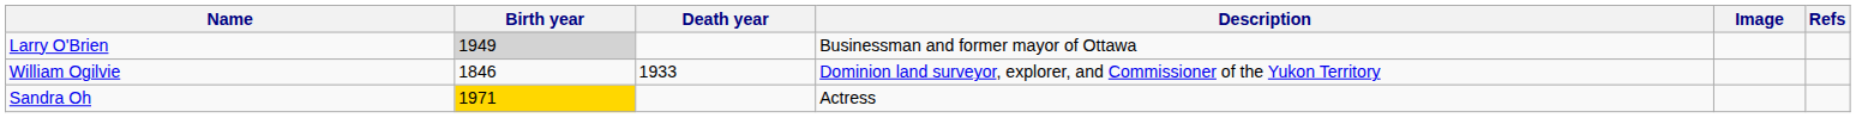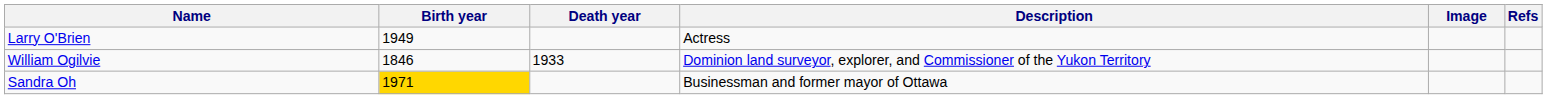 <table class="wikitable" style="font-size:90%;">
 <tr>
 <th style="background-color:#f2f2f2; color: #000080" width="25%">Name</th>
 <th style="background-color:#f2f2f2; color: #000080" width="10%">Birth year</th>
 <th style="background-color:#f2f2f2; color: #000080" width="10%">Death year</th>
 <th style="background-color:#f2f2f2; color: #000080" width="50%">Description</th>
 <th style="background-color:#f2f2f2; color: #000080" width="5%">Image</th>
 <th style="background-color:#f2f2f2; color: #000080" width="5%">Refs</th>
 </tr>
 <tr>
 <td><a href='#'>Larry O'Brien</a></td>
-<td style="background: lightgrey;">1949</td>
+<td>1949</td>
 <td></td>
-<td>Businessman and former mayor of Ottawa</td>
+<td>Actress</td>
 <td></td>
 <td></td>
 </tr>
 <tr>
 <td><a href='#'>William Ogilvie</a></td>
 <td>1846</td>
 <td>1933</td>
 <td><a href='#'>Dominion land surveyor</a>, explorer, and <a href='#'>Commissioner</a> of the <a href='#'>Yukon Territory</a></td>
 <td></td>
 <td></td>
 </tr>
 <tr>
 <td><a href='#'>Sandra Oh</a></td>
 <td style="background: gold;">1971</td>
 <td></td>
-<td>Actress</td>
+<td>Businessman and former mayor of Ottawa</td>
 <td></td>
 <td></td>
 </tr>
 </table>
